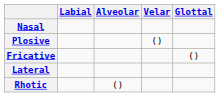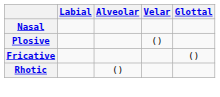 <table class="wikitable" style="text-align:center;">
 <tr>
 <th></th>
 <th><a href='#'>Labial</a></th>
 <th><a href='#'>Alveolar</a></th>
 <th><a href='#'>Velar</a></th>
 <th><a href='#'>Glottal</a></th>
 </tr>
 <tr>
 <th><a href='#'>Nasal</a></th>
 <td></td>
 <td></td>
 <td></td>
 <td></td>
 </tr>
 <tr>
 <th><a href='#'>Plosive</a></th>
 <td></td>
 <td></td>
 <td>()</td>
 <td></td>
 </tr>
 <tr>
 <th><a href='#'>Fricative</a></th>
 <td>  </td>
 <td></td>
 <td></td>
 <td>()</td>
 </tr>
 <tr>
-<th><a href='#'>Lateral</a></th>
-<td></td>
-<td></td>
-<td></td>
-<td></td>
-</tr>
-<tr>
 <th><a href='#'>Rhotic</a></th>
 <td></td>
 <td>()</td>
 <td></td>
 <td></td>
 </tr>
 </table>
